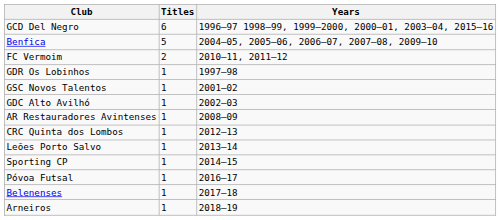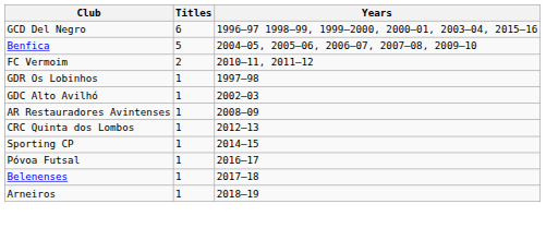 <table class="wikitable sortable" style="text-align: left;">
 <tr>
 <th>Club</th>
 <th>Titles</th>
 <th>Years</th>
 </tr>
 <tr>
 <td>GCD Del Negro</td>
 <td>6</td>
 <td>1996–97 1998–99, 1999–2000, 2000–01, 2003–04, 2015–16</td>
 </tr>
 <tr>
 <td><a href='#'>Benfica</a></td>
 <td>5</td>
 <td>2004–05, 2005–06, 2006–07, 2007–08, 2009–10</td>
 </tr>
 <tr>
 <td>FC Vermoim</td>
 <td>2</td>
 <td>2010–11, 2011–12</td>
 </tr>
 <tr>
 <td>GDR Os Lobinhos</td>
 <td>1</td>
 <td>1997–98</td>
 </tr>
 <tr>
-<td>GSC Novos Talentos</td>
-<td>1</td>
-<td>2001–02</td>
-</tr>
-<tr>
 <td>GDC Alto Avilhó</td>
 <td>1</td>
 <td>2002–03</td>
 </tr>
 <tr>
 <td>AR Restauradores Avintenses</td>
 <td>1</td>
 <td>2008–09</td>
 </tr>
 <tr>
 <td>CRC Quinta dos Lombos</td>
 <td>1</td>
 <td>2012–13</td>
-</tr>
-<tr>
-<td>Leões Porto Salvo</td>
-<td>1</td>
-<td>2013–14</td>
 </tr>
 <tr>
 <td>Sporting CP</td>
 <td>1</td>
 <td>2014–15</td>
 </tr>
 <tr>
 <td>Póvoa Futsal</td>
 <td>1</td>
 <td>2016–17</td>
 </tr>
 <tr>
 <td><a href='#'>Belenenses</a></td>
 <td>1</td>
 <td>2017–18</td>
 </tr>
 <tr>
 <td>Arneiros</td>
 <td>1</td>
 <td>2018–19</td>
 </tr>
 </table>
